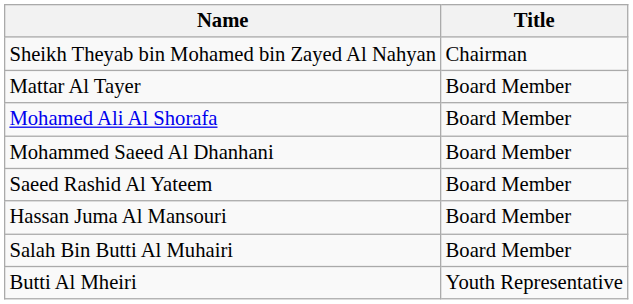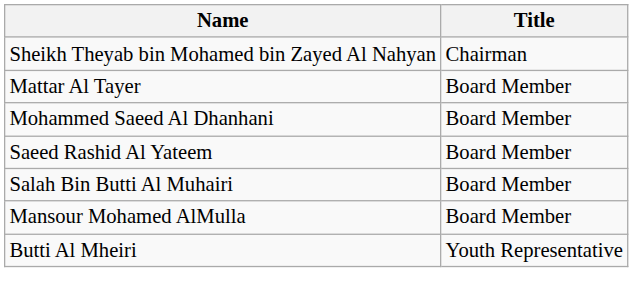 <table class="wikitable">
 <tr>
 <th>Name </th>
 <th>Title</th>
 </tr>
 <tr>
 <td>Sheikh Theyab bin Mohamed bin Zayed Al Nahyan</td>
 <td>Chairman</td>
 </tr>
 <tr>
 <td>Mattar Al Tayer</td>
 <td>Board Member</td>
 </tr>
 <tr>
-<td><a href='#'>Mohamed Ali Al Shorafa</a></td>
-<td>Board Member</td>
-</tr>
-<tr>
 <td>Mohammed Saeed Al Dhanhani</td>
 <td>Board Member</td>
 </tr>
 <tr>
 <td>Saeed Rashid Al Yateem</td>
 <td>Board Member</td>
 </tr>
 <tr>
-<td>Hassan Juma Al Mansouri</td>
+<td>Salah Bin Butti Al Muhairi</td>
 <td>Board Member</td>
 </tr>
 <tr>
-<td>Salah Bin Butti Al Muhairi</td>
+<td>Mansour Mohamed AlMulla</td>
 <td>Board Member</td>
 </tr>
 <tr>
 <td>Butti Al Mheiri</td>
 <td>Youth Representative</td>
 </tr>
 </table>
